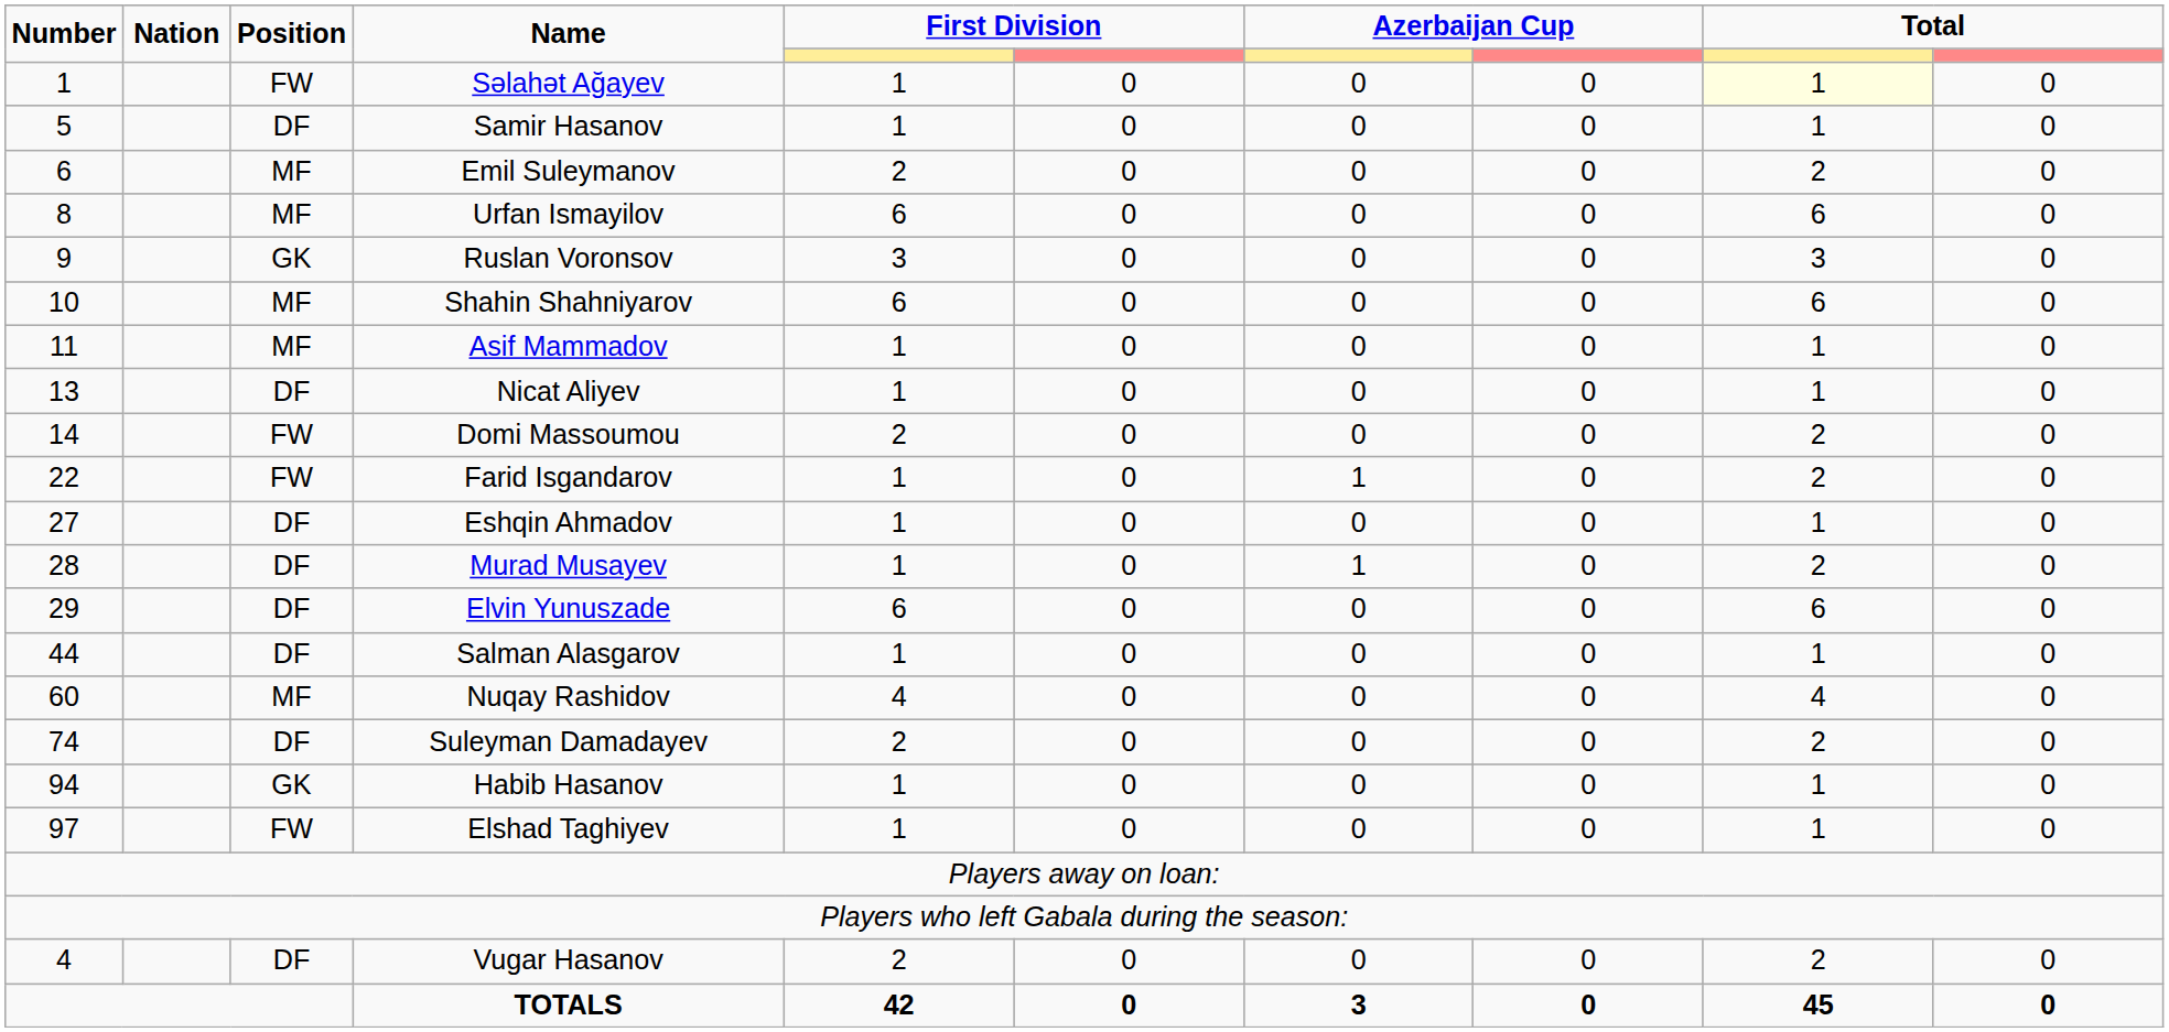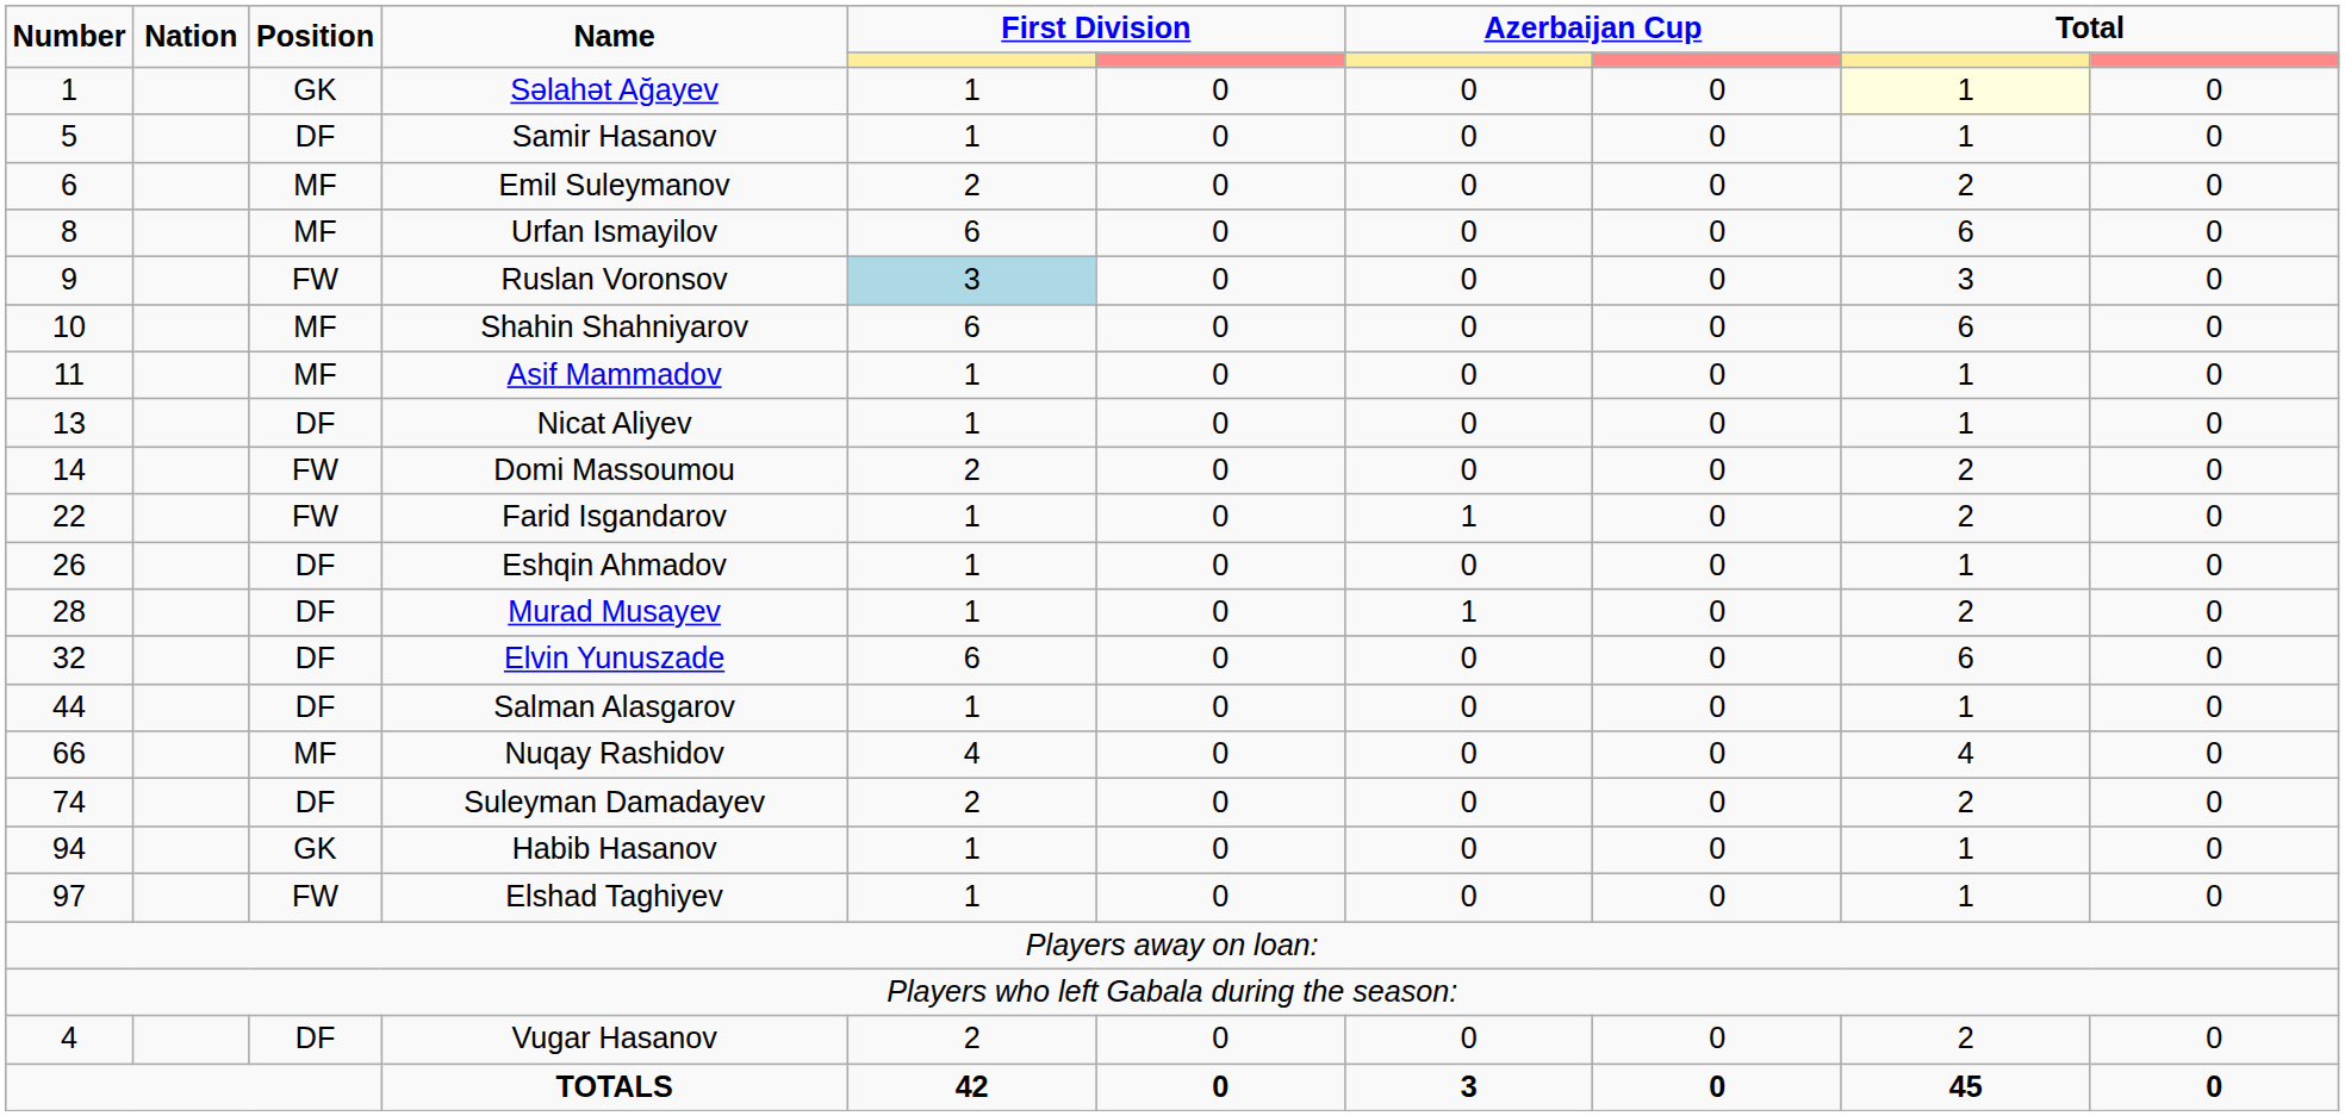 <table class="wikitable" style="text-align:center;">
 <tr>
 <td rowspan="2"  style="width:5%; text-align:center;"><strong>Number</strong></td>
 <td rowspan="2"  style="width:5%; text-align:center;"><strong>Nation</strong></td>
 <td rowspan="2"  style="width:5%; text-align:center;"><strong>Position</strong></td>
 <td rowspan="2"  style="width:20%; text-align:center;"><strong>Name</strong></td>
 <td colspan="2" style="text-align:center;"><strong><a href='#'>First Division</a></strong></td>
 <td colspan="2" style="text-align:center;"><strong><a href='#'>Azerbaijan Cup</a></strong></td>
 <td colspan="2" style="text-align:center;"><strong>Total</strong></td>
 </tr>
 <tr>
 <th style="width:60px; background:#fe9;"></th>
 <th style="width:60px; background:#ff8888;"></th>
 <th style="width:60px; background:#fe9;"></th>
 <th style="width:60px; background:#ff8888;"></th>
 <th style="width:60px; background:#fe9;"></th>
 <th style="width:60px; background:#ff8888;"></th>
 </tr>
 <tr>
 <td>1</td>
 <td></td>
-<td>FW</td>
+<td>GK</td>
 <td><a href='#'>Səlahət Ağayev</a></td>
 <td>1</td>
 <td>0</td>
 <td>0</td>
 <td>0</td>
 <td style="background: lightyellow;">1</td>
 <td>0</td>
 </tr>
 <tr>
 <td>5</td>
 <td></td>
 <td>DF</td>
 <td>Samir Hasanov</td>
 <td>1</td>
 <td>0</td>
 <td>0</td>
 <td>0</td>
 <td>1</td>
 <td>0</td>
 </tr>
 <tr>
 <td>6</td>
 <td></td>
 <td>MF</td>
 <td>Emil Suleymanov</td>
 <td>2</td>
 <td>0</td>
 <td>0</td>
 <td>0</td>
 <td>2</td>
 <td>0</td>
 </tr>
 <tr>
 <td>8</td>
 <td></td>
 <td>MF</td>
 <td>Urfan Ismayilov</td>
 <td>6</td>
 <td>0</td>
 <td>0</td>
 <td>0</td>
 <td>6</td>
 <td>0</td>
 </tr>
 <tr>
 <td>9</td>
 <td></td>
-<td>GK</td>
+<td>FW</td>
 <td>Ruslan Voronsov</td>
-<td>3</td>
+<td style="background: lightblue;">3</td>
 <td>0</td>
 <td>0</td>
 <td>0</td>
 <td>3</td>
 <td>0</td>
 </tr>
 <tr>
 <td>10</td>
 <td></td>
 <td>MF</td>
 <td>Shahin Shahniyarov</td>
 <td>6</td>
 <td>0</td>
 <td>0</td>
 <td>0</td>
 <td>6</td>
 <td>0</td>
 </tr>
 <tr>
 <td>11</td>
 <td></td>
 <td>MF</td>
 <td><a href='#'>Asif Mammadov</a></td>
 <td>1</td>
 <td>0</td>
 <td>0</td>
 <td>0</td>
 <td>1</td>
 <td>0</td>
 </tr>
 <tr>
 <td>13</td>
 <td></td>
 <td>DF</td>
 <td>Nicat Aliyev</td>
 <td>1</td>
 <td>0</td>
 <td>0</td>
 <td>0</td>
 <td>1</td>
 <td>0</td>
 </tr>
 <tr>
 <td>14</td>
 <td></td>
 <td>FW</td>
 <td>Domi Massoumou</td>
 <td>2</td>
 <td>0</td>
 <td>0</td>
 <td>0</td>
 <td>2</td>
 <td>0</td>
 </tr>
 <tr>
 <td>22</td>
 <td></td>
 <td>FW</td>
 <td>Farid Isgandarov</td>
 <td>1</td>
 <td>0</td>
 <td>1</td>
 <td>0</td>
 <td>2</td>
 <td>0</td>
 </tr>
 <tr>
-<td>27</td>
+<td>26</td>
 <td></td>
 <td>DF</td>
 <td>Eshqin Ahmadov</td>
 <td>1</td>
 <td>0</td>
 <td>0</td>
 <td>0</td>
 <td>1</td>
 <td>0</td>
 </tr>
 <tr>
 <td>28</td>
 <td></td>
 <td>DF</td>
 <td><a href='#'>Murad Musayev</a></td>
 <td>1</td>
 <td>0</td>
 <td>1</td>
 <td>0</td>
 <td>2</td>
 <td>0</td>
 </tr>
 <tr>
-<td>29</td>
+<td>32</td>
 <td></td>
 <td>DF</td>
 <td><a href='#'>Elvin Yunuszade</a></td>
 <td>6</td>
 <td>0</td>
 <td>0</td>
 <td>0</td>
 <td>6</td>
 <td>0</td>
 </tr>
 <tr>
 <td>44</td>
 <td></td>
 <td>DF</td>
 <td>Salman Alasgarov</td>
 <td>1</td>
 <td>0</td>
 <td>0</td>
 <td>0</td>
 <td>1</td>
 <td>0</td>
 </tr>
 <tr>
-<td>60</td>
+<td>66</td>
 <td></td>
 <td>MF</td>
 <td>Nuqay Rashidov</td>
 <td>4</td>
 <td>0</td>
 <td>0</td>
 <td>0</td>
 <td>4</td>
 <td>0</td>
 </tr>
 <tr>
 <td>74</td>
 <td></td>
 <td>DF</td>
 <td>Suleyman Damadayev</td>
 <td>2</td>
 <td>0</td>
 <td>0</td>
 <td>0</td>
 <td>2</td>
 <td>0</td>
 </tr>
 <tr>
 <td>94</td>
 <td></td>
 <td>GK</td>
 <td>Habib Hasanov</td>
 <td>1</td>
 <td>0</td>
 <td>0</td>
 <td>0</td>
 <td>1</td>
 <td>0</td>
 </tr>
 <tr>
 <td>97</td>
 <td></td>
 <td>FW</td>
 <td>Elshad Taghiyev</td>
 <td>1</td>
 <td>0</td>
 <td>0</td>
 <td>0</td>
 <td>1</td>
 <td>0</td>
 </tr>
 <tr>
 <td colspan="16"><em>Players away on loan:</em></td>
 </tr>
 <tr>
 <td colspan="16"><em>Players who left Gabala during the season:</em></td>
 </tr>
 <tr>
 <td>4</td>
 <td></td>
 <td>DF</td>
 <td>Vugar Hasanov</td>
 <td>2</td>
 <td>0</td>
 <td>0</td>
 <td>0</td>
 <td>2</td>
 <td>0</td>
 </tr>
 <tr>
 <td colspan="3"></td>
 <td><strong>TOTALS</strong></td>
 <td><strong>42</strong></td>
 <td><strong>0</strong></td>
 <td><strong>3</strong></td>
 <td><strong>0</strong></td>
 <td><strong>45</strong></td>
 <td><strong>0</strong></td>
 </tr>
 </table>
